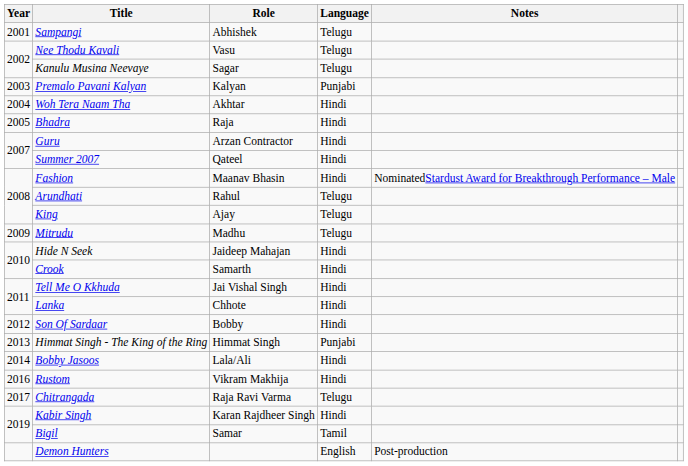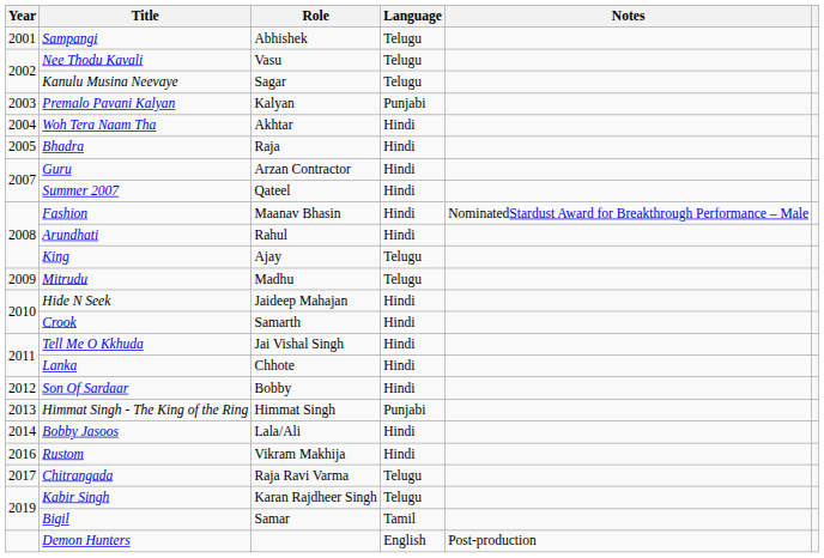 <table class="wikitable sortable">
 <tr>
 <th>Year</th>
 <th>Title</th>
 <th>Role</th>
 <th>Language</th>
 <th>Notes</th>
 <th class="unsortable"></th>
 </tr>
 <tr>
 <td>2001</td>
 <td><em><a href='#'>Sampangi</a></em></td>
 <td>Abhishek</td>
 <td>Telugu</td>
 <td></td>
 <td></td>
 </tr>
 <tr>
 <td rowspan="2">2002</td>
 <td><em><a href='#'>Nee Thodu Kavali</a></em></td>
 <td>Vasu</td>
 <td>Telugu</td>
 <td></td>
 <td></td>
 </tr>
 <tr>
 <td><em>Kanulu Musina Neevaye</em></td>
 <td>Sagar</td>
 <td>Telugu</td>
 <td></td>
 <td></td>
 </tr>
 <tr>
 <td>2003</td>
 <td><em><a href='#'>Premalo Pavani Kalyan</a></em></td>
 <td>Kalyan</td>
 <td>Punjabi</td>
 <td></td>
 <td></td>
 </tr>
 <tr>
 <td>2004</td>
 <td><em><a href='#'>Woh Tera Naam Tha</a></em></td>
 <td>Akhtar</td>
 <td>Hindi</td>
 <td></td>
 <td></td>
 </tr>
 <tr>
 <td>2005</td>
 <td><em><a href='#'>Bhadra</a></em></td>
 <td>Raja</td>
 <td>Hindi</td>
 <td></td>
 <td></td>
 </tr>
 <tr>
 <td rowspan="2">2007</td>
 <td><em><a href='#'>Guru</a></em></td>
 <td>Arzan Contractor</td>
 <td>Hindi</td>
 <td></td>
 <td></td>
 </tr>
 <tr>
 <td><em><a href='#'>Summer 2007</a></em></td>
 <td>Qateel</td>
 <td>Hindi</td>
 <td></td>
 <td></td>
 </tr>
 <tr>
 <td rowspan="3">2008</td>
 <td><em><a href='#'>Fashion</a></em></td>
 <td>Maanav Bhasin</td>
 <td>Hindi</td>
 <td>Nominated<a href='#'>Stardust Award for Breakthrough Performance – Male</a></td>
 <td></td>
 </tr>
 <tr>
 <td><em><a href='#'>Arundhati</a></em></td>
 <td>Rahul</td>
-<td>Telugu</td>
+<td>Hindi</td>
 <td></td>
 <td></td>
 </tr>
 <tr>
 <td><em><a href='#'>King</a></em></td>
 <td>Ajay</td>
 <td>Telugu</td>
 <td></td>
 <td></td>
 </tr>
 <tr>
 <td>2009</td>
 <td><em><a href='#'>Mitrudu</a></em></td>
 <td>Madhu</td>
 <td>Telugu</td>
 <td></td>
 <td></td>
 </tr>
 <tr>
 <td rowspan="2">2010</td>
 <td><em>Hide N Seek</em></td>
 <td>Jaideep Mahajan</td>
 <td>Hindi</td>
 <td></td>
 <td></td>
 </tr>
 <tr>
 <td><em><a href='#'>Crook</a></em></td>
 <td>Samarth</td>
 <td>Hindi</td>
 <td></td>
 <td></td>
 </tr>
 <tr>
 <td rowspan="2">2011</td>
 <td><em><a href='#'>Tell Me O Kkhuda</a></em></td>
 <td>Jai Vishal Singh</td>
 <td>Hindi</td>
 <td></td>
 <td></td>
 </tr>
 <tr>
 <td><em><a href='#'>Lanka</a></em></td>
 <td>Chhote</td>
 <td>Hindi</td>
 <td></td>
 <td></td>
 </tr>
 <tr>
 <td>2012</td>
 <td><em><a href='#'>Son Of Sardaar</a></em></td>
 <td>Bobby</td>
 <td>Hindi</td>
 <td></td>
 <td></td>
 </tr>
 <tr>
 <td>2013</td>
 <td><em>Himmat Singh - The King of the Ring</em></td>
 <td>Himmat Singh</td>
 <td>Punjabi</td>
 <td></td>
 <td></td>
 </tr>
 <tr>
 <td>2014</td>
 <td><em><a href='#'>Bobby Jasoos</a></em></td>
 <td>Lala/Ali</td>
 <td>Hindi</td>
 <td></td>
 <td></td>
 </tr>
 <tr>
 <td>2016</td>
 <td><em><a href='#'>Rustom</a></em></td>
 <td>Vikram Makhija</td>
 <td>Hindi</td>
 <td></td>
 <td></td>
 </tr>
 <tr>
 <td>2017</td>
 <td><em><a href='#'>Chitrangada</a></em></td>
 <td>Raja Ravi Varma</td>
 <td>Telugu</td>
 <td></td>
 <td></td>
 </tr>
 <tr>
 <td rowspan=2>2019</td>
 <td><em><a href='#'>Kabir Singh</a></em></td>
 <td>Karan Rajdheer Singh</td>
-<td>Hindi</td>
+<td>Telugu</td>
 <td></td>
 <td></td>
 </tr>
 <tr>
 <td><em><a href='#'>Bigil</a></em></td>
 <td>Samar</td>
 <td>Tamil</td>
 <td></td>
 <td></td>
 </tr>
 <tr>
 <td></td>
 <td><em><a href='#'>Demon Hunters</a></em></td>
 <td></td>
 <td>English</td>
 <td>Post-production</td>
 <td></td>
 </tr>
 </table>
